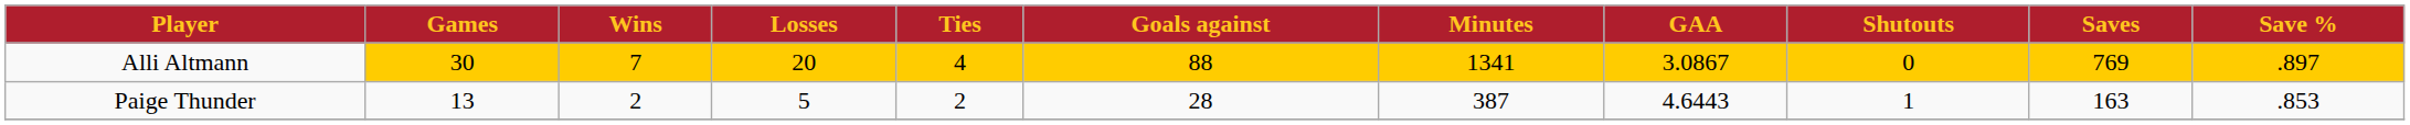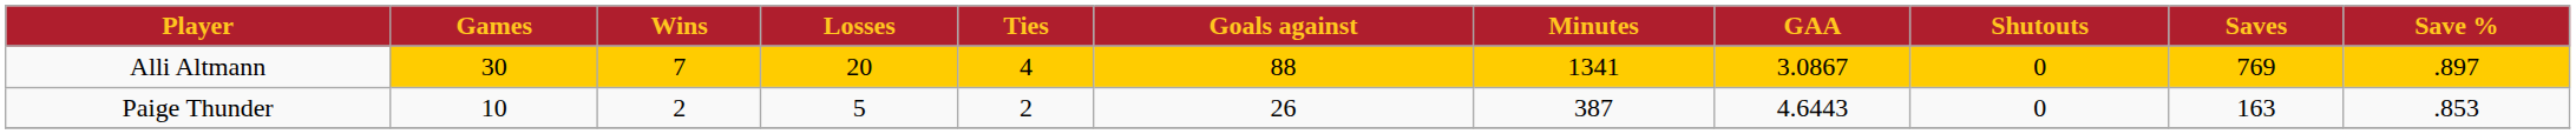 <table class="wikitable" width="80%">
 <tr align="center"  style=" background:#AF1E2D;color:#FFC61E;">
 <td><strong>Player</strong></td>
 <td><strong>Games</strong></td>
 <td><strong>Wins</strong></td>
 <td><strong>Losses</strong></td>
 <td><strong>Ties</strong></td>
 <td><strong>Goals against</strong></td>
 <td><strong>Minutes</strong></td>
 <td><strong>GAA</strong></td>
 <td><strong>Shutouts</strong></td>
 <td><strong>Saves</strong></td>
 <td><strong>Save %</strong></td>
 </tr>
 <tr align="center" bgcolor="">
 <td>Alli Altmann</td>
 <td bgcolor="#FFCC00">30</td>
 <td bgcolor="#FFCC00">7</td>
 <td bgcolor="#FFCC00">20</td>
 <td bgcolor="#FFCC00">4</td>
 <td bgcolor="#FFCC00">88</td>
 <td bgcolor="#FFCC00">1341</td>
 <td bgcolor="#FFCC00">3.0867</td>
 <td bgcolor="#FFCC00">0</td>
 <td bgcolor="#FFCC00">769</td>
 <td bgcolor="#FFCC00">.897</td>
 </tr>
 <tr align="center" bgcolor="">
 <td>Paige Thunder</td>
-<td>13</td>
+<td>10</td>
 <td>2</td>
 <td>5</td>
 <td>2</td>
-<td>28</td>
+<td>26</td>
 <td>387</td>
 <td>4.6443</td>
-<td>1</td>
+<td>0</td>
 <td>163</td>
 <td>.853</td>
 </tr>
 <tr align="center" bgcolor="">
 </tr>
 </table>
